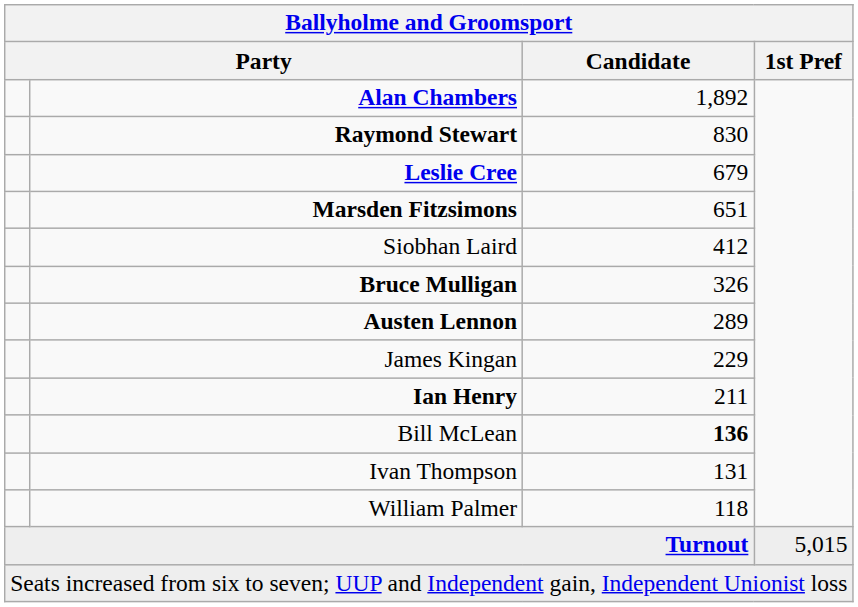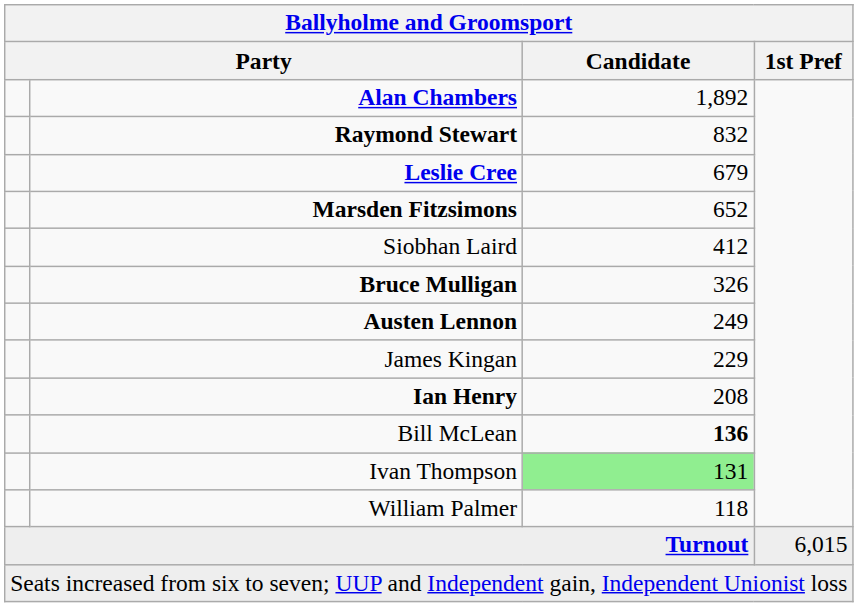 <table class="wikitable">
 <tr>
 <th colspan="4" align="center"><a href='#'>Ballyholme and Groomsport</a></th>
 </tr>
 <tr>
 <th colspan="2" align="center" width=200>Party</th>
 <th width=150>Candidate</th>
 <th width=60>1st Pref</th>
 </tr>
 <tr>
 <td></td>
 <td align="right"><strong><a href='#'>Alan Chambers</a></strong></td>
 <td align="right">1,892</td>
 </tr>
 <tr>
 <td></td>
 <td align="right"><strong>Raymond Stewart</strong></td>
-<td align="right">830</td>
+<td align="right">832</td>
 </tr>
 <tr>
 <td></td>
 <td align="right"><strong><a href='#'>Leslie Cree</a></strong></td>
 <td align="right">679</td>
 </tr>
 <tr>
 <td></td>
 <td align="right"><strong>Marsden Fitzsimons</strong></td>
-<td align="right">651</td>
+<td align="right">652</td>
 </tr>
 <tr>
 <td></td>
 <td align="right">Siobhan Laird</td>
 <td align="right">412</td>
 </tr>
 <tr>
 <td></td>
 <td align="right"><strong>Bruce Mulligan</strong></td>
 <td align="right">326</td>
 </tr>
 <tr>
 <td></td>
 <td align="right"><strong>Austen Lennon</strong></td>
-<td align="right">289</td>
+<td align="right">249</td>
 </tr>
 <tr>
 <td></td>
 <td align="right">James Kingan</td>
 <td align="right">229</td>
 </tr>
 <tr>
 <td></td>
 <td align="right"><strong>Ian Henry</strong></td>
-<td align="right">211</td>
+<td align="right">208</td>
 </tr>
 <tr>
 <td></td>
 <td align="right">Bill McLean</td>
 <td align="right"><strong>136</strong></td>
 </tr>
 <tr>
 <td></td>
 <td align="right">Ivan Thompson</td>
-<td align="right">131</td>
+<td align="right" style="background: lightgreen;">131</td>
 </tr>
 <tr>
 <td></td>
 <td align="right">William Palmer</td>
 <td align="right">118</td>
 </tr>
 <tr bgcolor="EEEEEE">
 <td colspan=3 align="right"><strong><a href='#'>Turnout</a></strong></td>
-<td align="right">5,015</td>
+<td align="right">6,015</td>
 </tr>
 <tr>
 <td colspan=4 bgcolor="EEEEEE">Seats increased from six to seven; <a href='#'>UUP</a> and <a href='#'>Independent</a> gain, <a href='#'>Independent Unionist</a> loss</td>
 </tr>
 </table>
